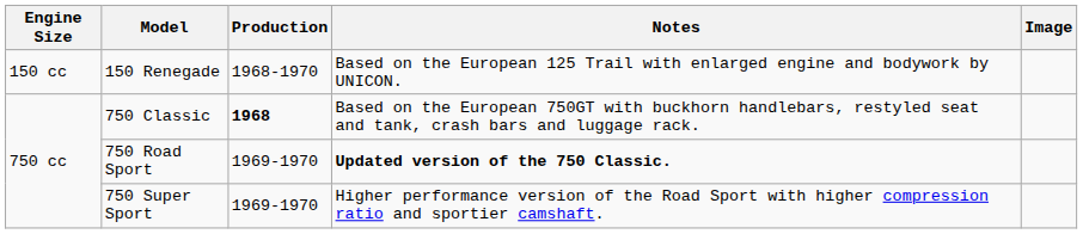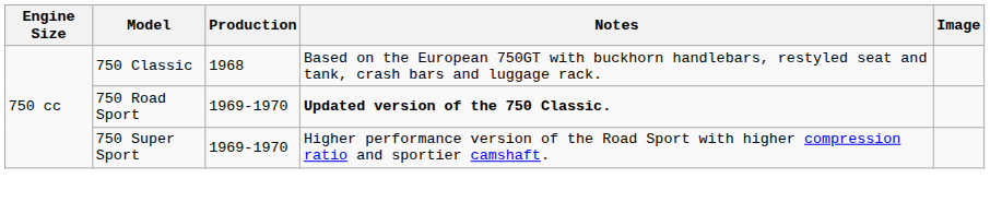 <table class="wikitable">
 <tr>
 <th>Engine Size</th>
 <th>Model</th>
 <th>Production</th>
 <th>Notes</th>
 <th>Image</th>
 </tr>
 <tr>
-<td>150 cc</td>
-<td>150 Renegade</td>
-<td>1968-1970</td>
-<td>Based on the European 125 Trail with enlarged engine and bodywork by UNICON.</td>
-<td></td>
-</tr>
-<tr>
 <td rowspan="5">750 cc</td>
 <td>750 Classic</td>
-<td><strong>1968</strong></td>
+<td>1968</td>
 <td>Based on the European 750GT with buckhorn handlebars, restyled seat and tank, crash bars and luggage rack.</td>
 <td></td>
 </tr>
 <tr>
 <td>750 Road Sport</td>
 <td>1969-1970</td>
 <td><strong>Updated version of the 750 Classic.</strong></td>
 <td></td>
 </tr>
 <tr>
 <td>750 Super Sport</td>
 <td>1969-1970</td>
 <td>Higher performance version of the Road Sport with higher <a href='#'>compression ratio</a> and sportier <a href='#'>camshaft</a>.</td>
 <td></td>
 </tr>
 </table>
